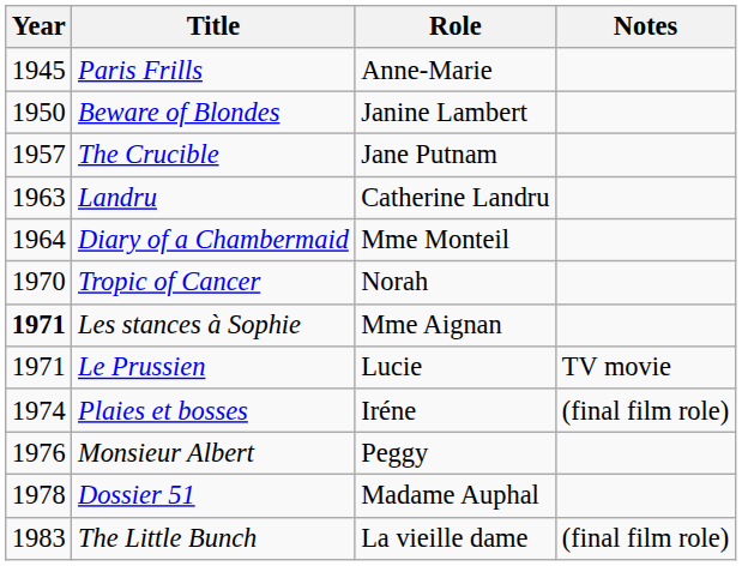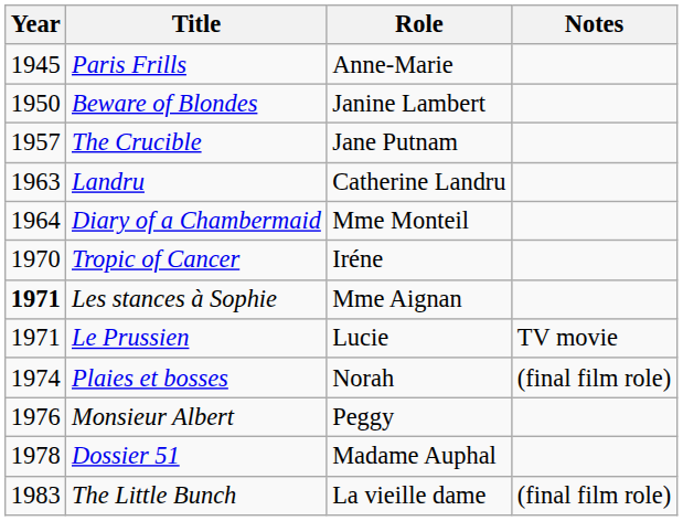 <table class="wikitable">
 <tr>
 <th>Year</th>
 <th>Title</th>
 <th>Role</th>
 <th>Notes</th>
 </tr>
 <tr>
 <td>1945</td>
 <td><em><a href='#'>Paris Frills</a></em></td>
 <td>Anne-Marie</td>
 <td></td>
 </tr>
 <tr>
 <td>1950</td>
 <td><em><a href='#'>Beware of Blondes</a></em></td>
 <td>Janine Lambert</td>
 <td></td>
 </tr>
 <tr>
 <td>1957</td>
 <td><em><a href='#'>The Crucible</a></em></td>
 <td>Jane Putnam</td>
 <td></td>
 </tr>
 <tr>
 <td>1963</td>
 <td><em><a href='#'>Landru</a></em></td>
 <td>Catherine Landru</td>
 <td></td>
 </tr>
 <tr>
 <td>1964</td>
 <td><em><a href='#'>Diary of a Chambermaid</a></em></td>
 <td>Mme Monteil</td>
 <td></td>
 </tr>
 <tr>
 <td>1970</td>
 <td><em><a href='#'>Tropic of Cancer</a></em></td>
-<td>Norah</td>
+<td>Iréne</td>
 <td></td>
 </tr>
 <tr>
 <td><strong>1971</strong></td>
 <td><em>Les stances à Sophie</em></td>
 <td>Mme Aignan</td>
 <td></td>
 </tr>
 <tr>
 <td>1971</td>
 <td><em><a href='#'>Le Prussien</a></em></td>
 <td>Lucie</td>
 <td>TV movie</td>
 </tr>
 <tr>
 <td>1974</td>
 <td><em><a href='#'>Plaies et bosses</a></em></td>
-<td>Iréne</td>
+<td>Norah</td>
 <td>(final film role)</td>
 </tr>
 <tr>
 <td>1976</td>
 <td><em>Monsieur Albert</em></td>
 <td>Peggy</td>
 <td></td>
 </tr>
 <tr>
 <td>1978</td>
 <td><em><a href='#'>Dossier 51</a></em></td>
 <td>Madame Auphal</td>
 <td></td>
 </tr>
 <tr>
 <td>1983</td>
 <td><em>The Little Bunch</em></td>
 <td>La vieille dame</td>
 <td>(final film role)</td>
 </tr>
 </table>
